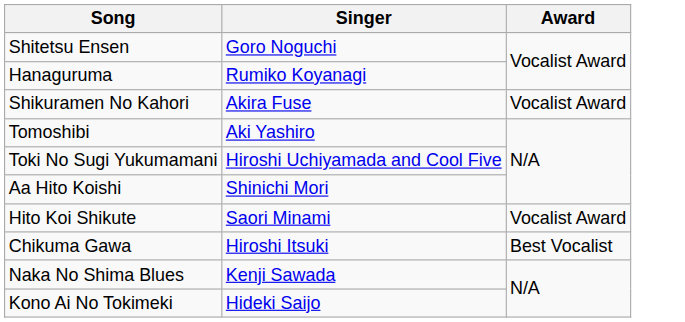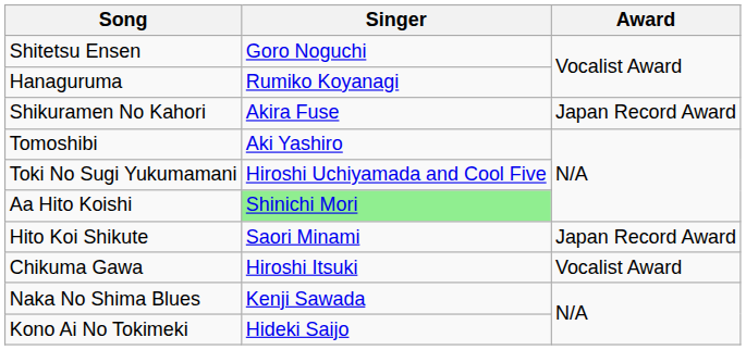 <table class="wikitable">
 <tr>
 <th>Song</th>
 <th>Singer</th>
 <th>Award</th>
 </tr>
 <tr>
 <td>Shitetsu Ensen</td>
 <td><a href='#'>Goro Noguchi</a></td>
 <td rowspan=2>Vocalist Award</td>
 </tr>
 <tr>
 <td>Hanaguruma</td>
 <td><a href='#'>Rumiko Koyanagi</a></td>
 </tr>
 <tr>
 <td>Shikuramen No Kahori</td>
 <td><a href='#'>Akira Fuse</a></td>
-<td>Vocalist Award</td>
+<td>Japan Record Award</td>
 </tr>
 <tr>
 <td>Tomoshibi</td>
 <td><a href='#'>Aki Yashiro</a></td>
 <td rowspan=3>N/A</td>
 </tr>
 <tr>
 <td>Toki No Sugi Yukumamani</td>
 <td><a href='#'>Hiroshi Uchiyamada and Cool Five</a></td>
 </tr>
 <tr>
 <td>Aa Hito Koishi</td>
-<td><a href='#'>Shinichi Mori</a></td>
+<td style="background: lightgreen;"><a href='#'>Shinichi Mori</a></td>
 </tr>
 <tr>
 <td>Hito Koi Shikute</td>
 <td><a href='#'>Saori Minami</a></td>
-<td>Vocalist Award</td>
+<td>Japan Record Award</td>
 </tr>
 <tr>
 <td>Chikuma Gawa</td>
 <td><a href='#'>Hiroshi Itsuki</a></td>
-<td>Best Vocalist</td>
+<td>Vocalist Award</td>
 </tr>
 <tr>
 <td>Naka No Shima Blues</td>
 <td><a href='#'>Kenji Sawada</a></td>
 <td rowspan=2>N/A</td>
 </tr>
 <tr>
 <td>Kono Ai No Tokimeki</td>
 <td><a href='#'>Hideki Saijo</a></td>
 </tr>
 </table>
